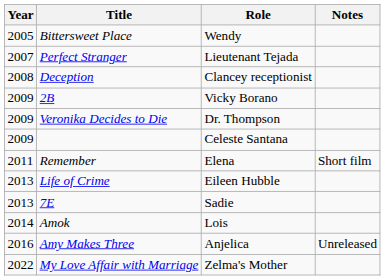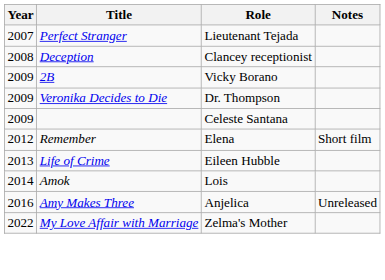 <table class="wikitable sortable">
 <tr>
 <th>Year</th>
 <th>Title</th>
 <th>Role</th>
 <th class="unsortable">Notes</th>
-</tr>
-<tr>
-<td>2005</td>
-<td><em>Bittersweet Place</em></td>
-<td>Wendy</td>
-<td></td>
 </tr>
 <tr>
 <td>2007</td>
 <td><em><a href='#'>Perfect Stranger</a></em></td>
 <td>Lieutenant Tejada</td>
 <td></td>
 </tr>
 <tr>
 <td>2008</td>
 <td><em><a href='#'>Deception</a></em></td>
 <td>Clancey receptionist</td>
 <td></td>
 </tr>
 <tr>
 <td>2009</td>
 <td><em><a href='#'>2B</a></em></td>
 <td>Vicky Borano</td>
 <td></td>
 </tr>
 <tr>
 <td>2009</td>
 <td><em><a href='#'>Veronika Decides to Die</a></em></td>
 <td>Dr. Thompson</td>
 <td></td>
 </tr>
 <tr>
 <td>2009</td>
 <td><em></em></td>
 <td>Celeste Santana</td>
 <td></td>
 </tr>
 <tr>
-<td>2011</td>
+<td>2012</td>
 <td><em>Remember</em></td>
 <td>Elena</td>
 <td>Short film</td>
 </tr>
 <tr>
 <td>2013</td>
 <td><em><a href='#'>Life of Crime</a></em></td>
 <td>Eileen Hubble</td>
-<td></td>
-</tr>
-<tr>
-<td>2013</td>
-<td><em><a href='#'>7E</a></em></td>
-<td>Sadie</td>
 <td></td>
 </tr>
 <tr>
 <td>2014</td>
 <td><em>Amok</em></td>
 <td>Lois</td>
 <td></td>
 </tr>
 <tr>
 <td>2016</td>
 <td><em><a href='#'>Amy Makes Three</a></em></td>
 <td>Anjelica</td>
 <td>Unreleased</td>
 </tr>
 <tr>
 <td>2022</td>
 <td><em><a href='#'>My Love Affair with Marriage</a></em></td>
 <td>Zelma's Mother</td>
 <td></td>
 </tr>
 </table>
